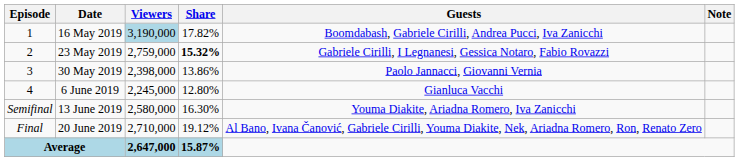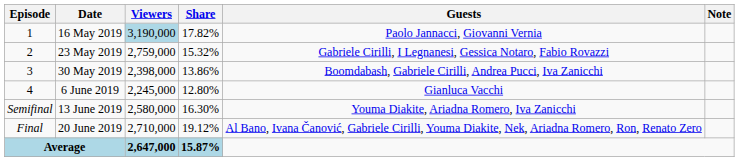 <table class="wikitable" style="text-align:center;">
 <tr>
 <th>Episode</th>
 <th>Date</th>
 <th><a href='#'>Viewers</a></th>
 <th><a href='#'>Share</a></th>
 <th>Guests</th>
 <th>Note</th>
 </tr>
 <tr>
 <td><div>1</div></td>
 <td>16 May 2019</td>
 <td style="background: lightblue;">3,190,000</td>
 <td>17.82%</td>
-<td><a href='#'>Boomdabash</a>, <a href='#'>Gabriele Cirilli</a>, <a href='#'>Andrea Pucci</a>, <a href='#'>Iva Zanicchi</a></td>
+<td><a href='#'>Paolo Jannacci</a>, <a href='#'>Giovanni Vernia</a></td>
 <td></td>
 </tr>
 <tr>
 <td><div>2</div></td>
 <td>23 May 2019</td>
 <td>2,759,000</td>
-<td><strong>15.32%</strong></td>
+<td>15.32%</td>
 <td><a href='#'>Gabriele Cirilli</a>, <a href='#'>I Legnanesi</a>, <a href='#'>Gessica Notaro</a>, <a href='#'>Fabio Rovazzi</a></td>
 <td></td>
 </tr>
 <tr>
 <td><div>3</div></td>
 <td>30 May 2019</td>
 <td>2,398,000</td>
 <td>13.86%</td>
-<td><a href='#'>Paolo Jannacci</a>, <a href='#'>Giovanni Vernia</a></td>
+<td><a href='#'>Boomdabash</a>, <a href='#'>Gabriele Cirilli</a>, <a href='#'>Andrea Pucci</a>, <a href='#'>Iva Zanicchi</a></td>
 <td></td>
 </tr>
 <tr>
 <td><div>4</div></td>
 <td>6 June 2019</td>
 <td>2,245,000</td>
 <td>12.80%</td>
 <td><a href='#'>Gianluca Vacchi</a></td>
 <td></td>
 </tr>
 <tr>
 <td><em>Semifinal</em></td>
 <td>13 June 2019</td>
 <td>2,580,000</td>
 <td>16.30%</td>
 <td><a href='#'>Youma Diakite</a>, <a href='#'>Ariadna Romero</a>, <a href='#'>Iva Zanicchi</a></td>
 <td></td>
 </tr>
 <tr>
 <td><em>Final</em></td>
 <td>20 June 2019</td>
 <td>2,710,000</td>
 <td>19.12%</td>
 <td><a href='#'>Al Bano</a>, <a href='#'>Ivana Čanović</a>, <a href='#'>Gabriele Cirilli</a>, <a href='#'>Youma Diakite</a>, <a href='#'>Nek</a>, <a href='#'>Ariadna Romero</a>, <a href='#'>Ron</a>, <a href='#'>Renato Zero</a></td>
 <td></td>
 </tr>
 <tr>
 <td bgcolor="lightblue" colspan="2"><div><strong>Average</strong></div></td>
 <td bgcolor="lightblue"><strong>2,647,000</strong></td>
 <td bgcolor="lightblue"><strong>15.87%</strong></td>
 </tr>
 </table>
